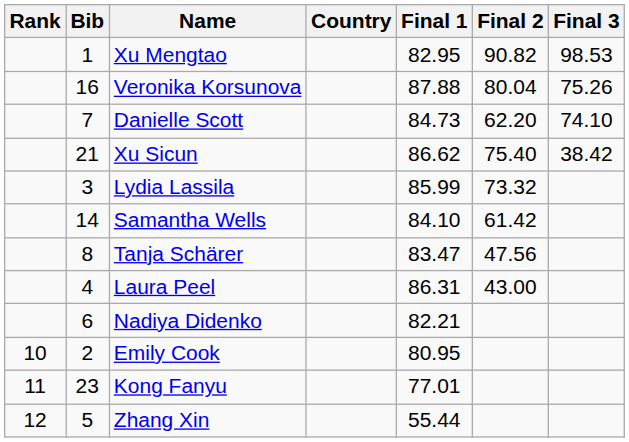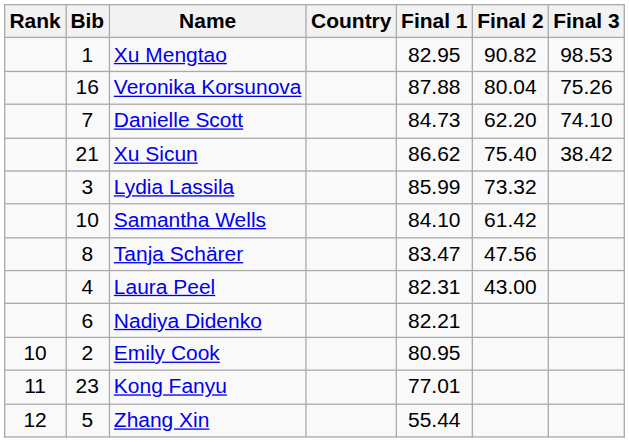 <table class="wikitable sortable" style="text-align:center">
 <tr>
 <th>Rank</th>
 <th>Bib</th>
 <th>Name</th>
 <th>Country</th>
 <th>Final 1</th>
 <th>Final 2</th>
 <th>Final 3</th>
 </tr>
 <tr>
 <td></td>
 <td>1</td>
 <td align=left><a href='#'>Xu Mengtao</a></td>
 <td align=left></td>
 <td>82.95</td>
 <td>90.82</td>
 <td>98.53</td>
 </tr>
 <tr>
 <td></td>
 <td>16</td>
 <td align=left><a href='#'>Veronika Korsunova</a></td>
 <td align=left></td>
 <td>87.88</td>
 <td>80.04</td>
 <td>75.26</td>
 </tr>
 <tr>
 <td></td>
 <td>7</td>
 <td align=left><a href='#'>Danielle Scott</a></td>
 <td align=left></td>
 <td>84.73</td>
 <td>62.20</td>
 <td>74.10</td>
 </tr>
 <tr>
 <td></td>
 <td>21</td>
 <td align=left><a href='#'>Xu Sicun</a></td>
 <td align=left></td>
 <td>86.62</td>
 <td>75.40</td>
 <td>38.42</td>
 </tr>
 <tr>
 <td></td>
 <td>3</td>
 <td align=left><a href='#'>Lydia Lassila</a></td>
 <td align=left></td>
 <td>85.99</td>
 <td>73.32</td>
 <td></td>
 </tr>
 <tr>
 <td></td>
-<td>14</td>
+<td>10</td>
 <td align=left><a href='#'>Samantha Wells</a></td>
 <td align=left></td>
 <td>84.10</td>
 <td>61.42</td>
 <td></td>
 </tr>
 <tr>
 <td></td>
 <td>8</td>
 <td align=left><a href='#'>Tanja Schärer</a></td>
 <td align=left></td>
 <td>83.47</td>
 <td>47.56</td>
 <td></td>
 </tr>
 <tr>
 <td></td>
 <td>4</td>
 <td align=left><a href='#'>Laura Peel</a></td>
 <td align=left></td>
-<td>86.31</td>
+<td>82.31</td>
 <td>43.00</td>
 <td></td>
 </tr>
 <tr>
 <td></td>
 <td>6</td>
 <td align=left><a href='#'>Nadiya Didenko</a></td>
 <td align=left></td>
 <td>82.21</td>
 <td></td>
 <td></td>
 </tr>
 <tr>
 <td>10</td>
 <td>2</td>
 <td align=left><a href='#'>Emily Cook</a></td>
 <td align=left></td>
 <td>80.95</td>
 <td></td>
 <td></td>
 </tr>
 <tr>
 <td>11</td>
 <td>23</td>
 <td align=left><a href='#'>Kong Fanyu</a></td>
 <td align=left></td>
 <td>77.01</td>
 <td></td>
 <td></td>
 </tr>
 <tr>
 <td>12</td>
 <td>5</td>
 <td align=left><a href='#'>Zhang Xin</a></td>
 <td align=left></td>
 <td>55.44</td>
 <td></td>
 <td></td>
 </tr>
 </table>
